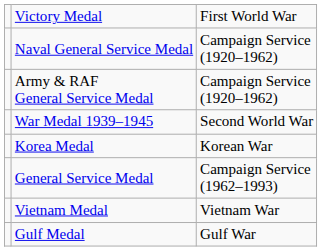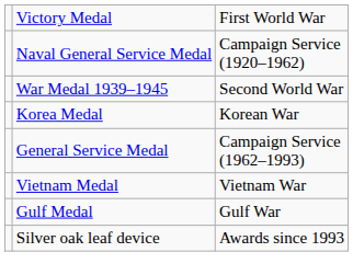 <table class="wikitable">
 <tr>
 <td></td>
 <td><a href='#'>Victory Medal</a></td>
 <td>First World War</td>
 </tr>
 <tr>
 <td></td>
 <td><a href='#'>Naval General Service Medal</a></td>
-<td>Campaign Service<br>(1920–1962)</td>
-</tr>
-<tr>
-<td></td>
-<td>Army & RAF<br><a href='#'>General Service Medal</a></td>
 <td>Campaign Service<br>(1920–1962)</td>
 </tr>
 <tr>
 <td></td>
 <td><a href='#'>War Medal 1939–1945</a></td>
 <td>Second World War</td>
 </tr>
 <tr>
 <td></td>
 <td><a href='#'>Korea Medal</a></td>
 <td>Korean War</td>
 </tr>
 <tr>
 <td></td>
 <td><a href='#'>General Service Medal</a></td>
 <td>Campaign Service<br>(1962–1993)</td>
 </tr>
 <tr>
 <td></td>
 <td><a href='#'>Vietnam Medal</a></td>
 <td>Vietnam War</td>
 </tr>
 <tr>
 <td></td>
 <td><a href='#'>Gulf Medal</a></td>
 <td>Gulf War</td>
 </tr>
+<tr>
+<td align=center></td>
+<td>Silver oak leaf device</td>
+<td>Awards since 1993</td>
+</tr>
 </table>
